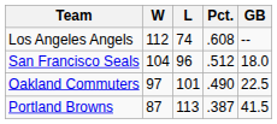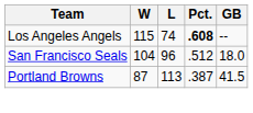 <table class="wikitable">
 <tr>
 <th>Team</th>
 <th>W</th>
 <th>L</th>
 <th>Pct.</th>
 <th>GB</th>
 </tr>
 <tr>
 <td>Los Angeles Angels</td>
-<td>112</td>
+<td>115</td>
 <td>74</td>
-<td>.608</td>
+<td><strong>.608</strong></td>
 <td>--</td>
 </tr>
 <tr>
 <td><a href='#'>San Francisco Seals</a></td>
 <td>104</td>
 <td>96</td>
 <td>.512</td>
 <td>18.0</td>
 </tr>
 <tr>
-<td><a href='#'>Oakland Commuters</a></td>
-<td>97</td>
-<td>101</td>
-<td>.490</td>
-<td>22.5</td>
-</tr>
-<tr>
 <td><a href='#'>Portland Browns</a></td>
 <td>87</td>
 <td>113</td>
 <td>.387</td>
 <td>41.5</td>
 </tr>
 </table>
